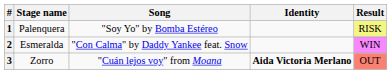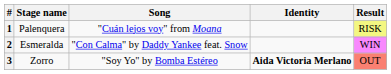 <table class="wikitable plainrowheaders" style="text-align: center">
 <tr>
 <th>#</th>
 <th>Stage name</th>
 <th>Song</th>
 <th>Identity</th>
 <th>Result</th>
 </tr>
 <tr>
 <th>1</th>
 <td>Palenquera</td>
-<td>"Soy Yo" by <a href='#'>Bomba Estéreo</a></td>
+<td>"<a href='#'>Cuán lejos voy</a>" from <em><a href='#'>Moana</a></em></td>
 <td></td>
 <td bgcolor=#F3F781>RISK</td>
 </tr>
 <tr>
 <th>2</th>
 <td>Esmeralda</td>
 <td>"<a href='#'>Con Calma</a>" by <a href='#'>Daddy Yankee</a> feat. <a href='#'>Snow</a></td>
 <td></td>
 <td bgcolor=#F888FD>WIN</td>
 </tr>
 <tr>
 <th>3</th>
 <td>Zorro</td>
-<td>"<a href='#'>Cuán lejos voy</a>" from <em><a href='#'>Moana</a></em></td>
+<td>"Soy Yo" by <a href='#'>Bomba Estéreo</a></td>
 <td><strong>Aida Victoria Merlano</strong></td>
 <td bgcolor=salmon>OUT</td>
 </tr>
 </table>
